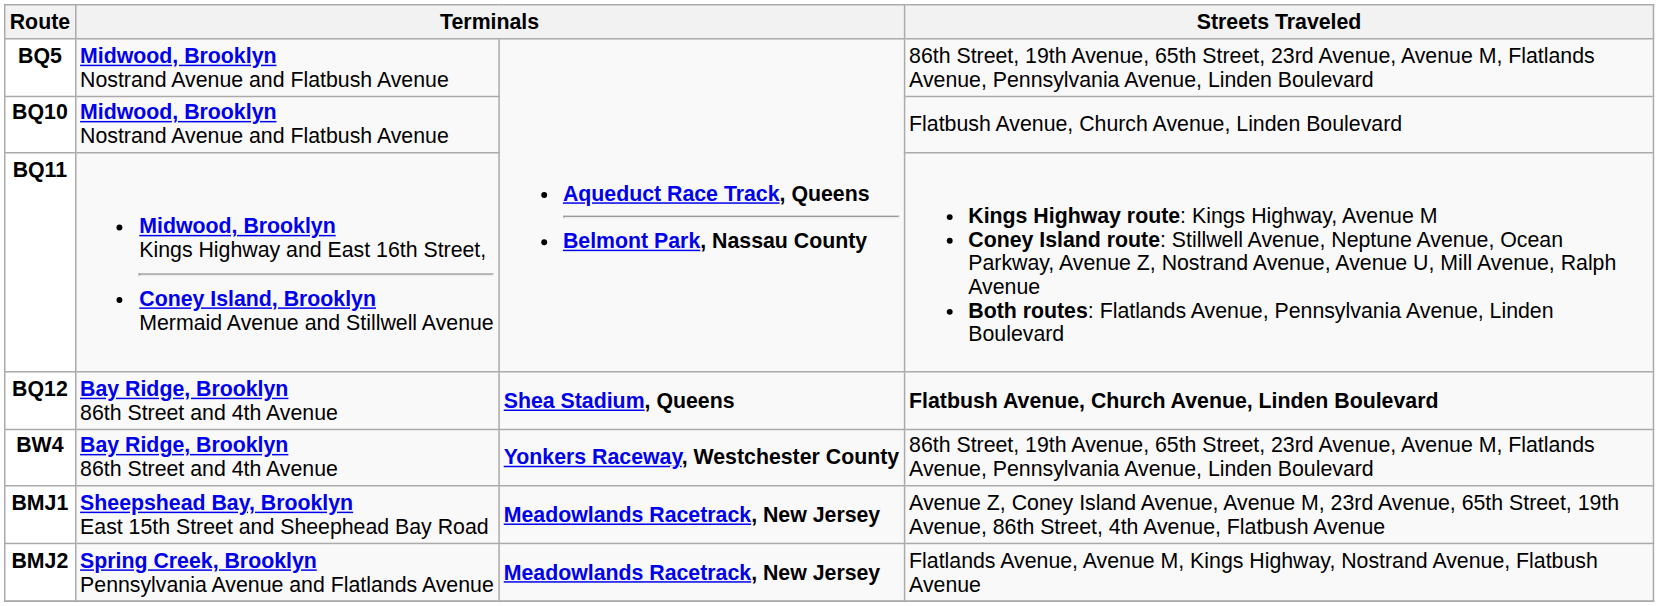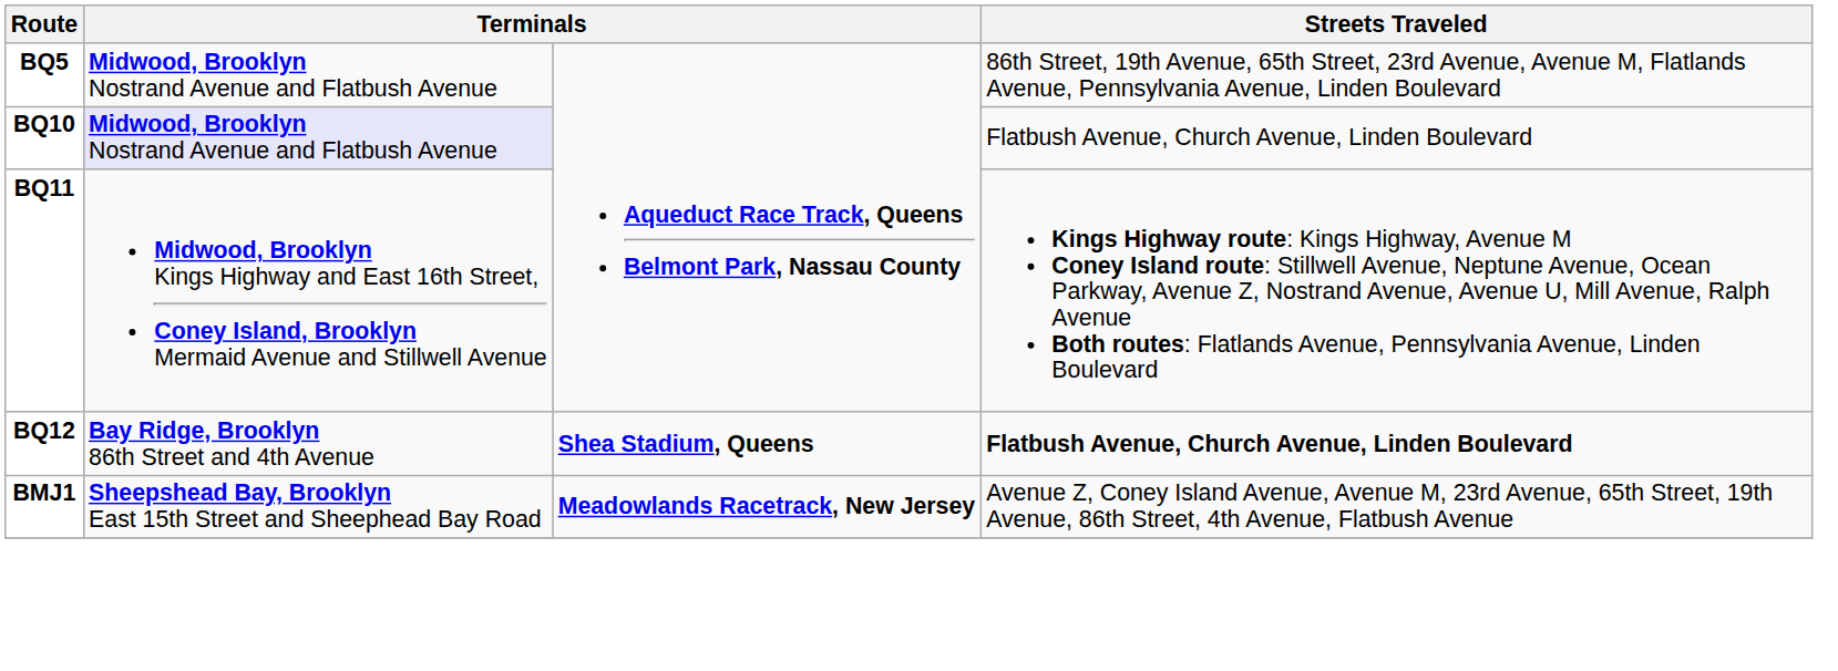 <table class=wikitable style="font-size: 90%;" |>
 <tr>
 <th>Route</th>
 <th colspan=2>Terminals</th>
 <th width="500px">Streets Traveled</th>
 </tr>
 <tr>
 <th style="background:white; color:black" align="center" valign=top><div></div><div>BQ5</div></th>
 <td><strong><a href='#'>Midwood, Brooklyn</a></strong><br>Nostrand Avenue and Flatbush Avenue</td>
 <td rowspan="3"><br><ul><li><strong><a href='#'>Aqueduct Race Track</a>, Queens</strong><hr></li><li><strong><a href='#'>Belmont Park</a>, Nassau County</strong></li></ul></td>
 <td>86th Street, 19th Avenue, 65th Street, 23rd Avenue, Avenue M, Flatlands Avenue, Pennsylvania Avenue, Linden Boulevard</td>
 </tr>
 <tr>
 <th style="background:white; color:black" align="center" valign=top><div></div><div>BQ10</div></th>
-<td><strong><a href='#'>Midwood, Brooklyn</a></strong><br>Nostrand Avenue and Flatbush Avenue</td>
+<td style="background: lavender;"><strong><a href='#'>Midwood, Brooklyn</a></strong><br>Nostrand Avenue and Flatbush Avenue</td>
 <td>Flatbush Avenue, Church Avenue, Linden Boulevard</td>
 </tr>
 <tr>
 <th style="background:white; color:black" align="center" valign=top><div></div><div>BQ11</div></th>
 <td><br><ul><li><strong><a href='#'>Midwood, Brooklyn</a></strong><br>Kings Highway and East 16th Street, <hr></li><li><strong><a href='#'>Coney Island, Brooklyn</a></strong><br>Mermaid Avenue and Stillwell Avenue</li></ul></td>
 <td><br><ul><li><strong>Kings Highway route</strong>: Kings Highway, Avenue M</li><li><strong>Coney Island route</strong>: Stillwell Avenue, Neptune Avenue, Ocean Parkway, Avenue Z, Nostrand Avenue, Avenue U, Mill Avenue, Ralph Avenue</li><li><strong>Both routes</strong>: Flatlands Avenue, Pennsylvania Avenue, Linden Boulevard</li></ul></td>
 </tr>
 <tr>
 <th style="background:white; color:black" align="center" valign=top><div></div><div>BQ12</div></th>
 <td><strong><a href='#'>Bay Ridge, Brooklyn</a></strong><br>86th Street and 4th Avenue</td>
 <td><strong><a href='#'>Shea Stadium</a>, Queens</strong></td>
 <td><strong>Flatbush Avenue, Church Avenue, Linden Boulevard</strong></td>
 </tr>
 <tr>
-<th style="background:white; color:black" align="center" valign=top><div></div><div>BW4</div></th>
-<td><strong><a href='#'>Bay Ridge, Brooklyn</a></strong><br>86th Street and 4th Avenue</td>
-<td><strong><a href='#'>Yonkers Raceway</a>, Westchester County</strong></td>
-<td>86th Street, 19th Avenue, 65th Street, 23rd Avenue, Avenue M, Flatlands Avenue, Pennsylvania Avenue, Linden Boulevard</td>
-</tr>
-<tr>
 <th style="background:white; color:black" align="center" valign=top><div></div><div>BMJ1</div></th>
 <td><strong><a href='#'>Sheepshead Bay, Brooklyn</a></strong><br>East 15th Street and Sheephead Bay Road</td>
 <td><strong><a href='#'>Meadowlands Racetrack</a>, New Jersey</strong></td>
 <td>Avenue Z, Coney Island Avenue, Avenue M, 23rd Avenue, 65th Street, 19th Avenue, 86th Street, 4th Avenue, Flatbush Avenue</td>
 </tr>
 <tr>
-<th style="background:white; color:black" align="center" valign=top><div></div><div>BMJ2</div></th>
-<td><strong><a href='#'>Spring Creek, Brooklyn</a></strong><br>Pennsylvania Avenue and Flatlands Avenue</td>
-<td><strong><a href='#'>Meadowlands Racetrack</a>, New Jersey</strong></td>
-<td>Flatlands Avenue, Avenue M, Kings Highway, Nostrand Avenue, Flatbush Avenue</td>
-</tr>
-<tr>
 </tr>
 </table>
